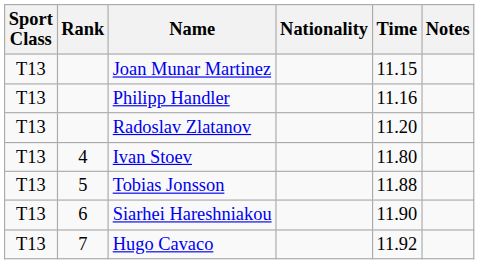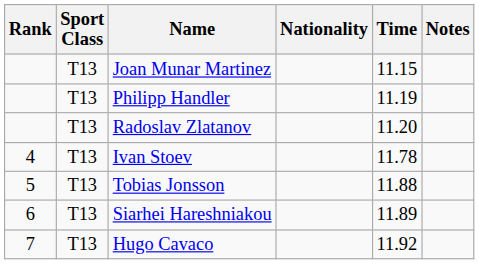 <table class="wikitable sortable" style="text-align:center">
 <tr>
+<th>Rank</th>
 <th>Sport<br>Class</th>
-<th>Rank</th>
 <th>Name</th>
 <th>Nationality</th>
 <th>Time</th>
 <th>Notes</th>
 </tr>
 <tr>
+<td></td>
 <td>T13</td>
-<td></td>
 <td align=left><a href='#'>Joan Munar Martinez</a></td>
 <td align=left></td>
 <td>11.15</td>
 <td></td>
 </tr>
 <tr>
+<td></td>
 <td>T13</td>
-<td></td>
 <td align=left><a href='#'>Philipp Handler</a></td>
 <td align=left></td>
-<td>11.16</td>
+<td>11.19</td>
 <td></td>
 </tr>
 <tr>
+<td></td>
 <td>T13</td>
-<td></td>
 <td align=left><a href='#'>Radoslav Zlatanov</a></td>
 <td align=left></td>
 <td>11.20</td>
 <td></td>
 </tr>
 <tr>
+<td>4</td>
 <td>T13</td>
-<td>4</td>
 <td align=left><a href='#'>Ivan Stoev</a></td>
 <td align=left></td>
-<td>11.80</td>
+<td>11.78</td>
 <td></td>
 </tr>
 <tr>
+<td>5</td>
 <td>T13</td>
-<td>5</td>
 <td align=left><a href='#'>Tobias Jonsson</a></td>
 <td align=left></td>
 <td>11.88</td>
 <td></td>
 </tr>
 <tr>
+<td>6</td>
 <td>T13</td>
-<td>6</td>
 <td align=left><a href='#'>Siarhei Hareshniakou</a></td>
 <td align=left></td>
-<td>11.90</td>
+<td>11.89</td>
 <td></td>
 </tr>
 <tr>
+<td>7</td>
 <td>T13</td>
-<td>7</td>
 <td align=left><a href='#'>Hugo Cavaco</a></td>
 <td align=left></td>
 <td>11.92</td>
 <td></td>
 </tr>
 </table>
